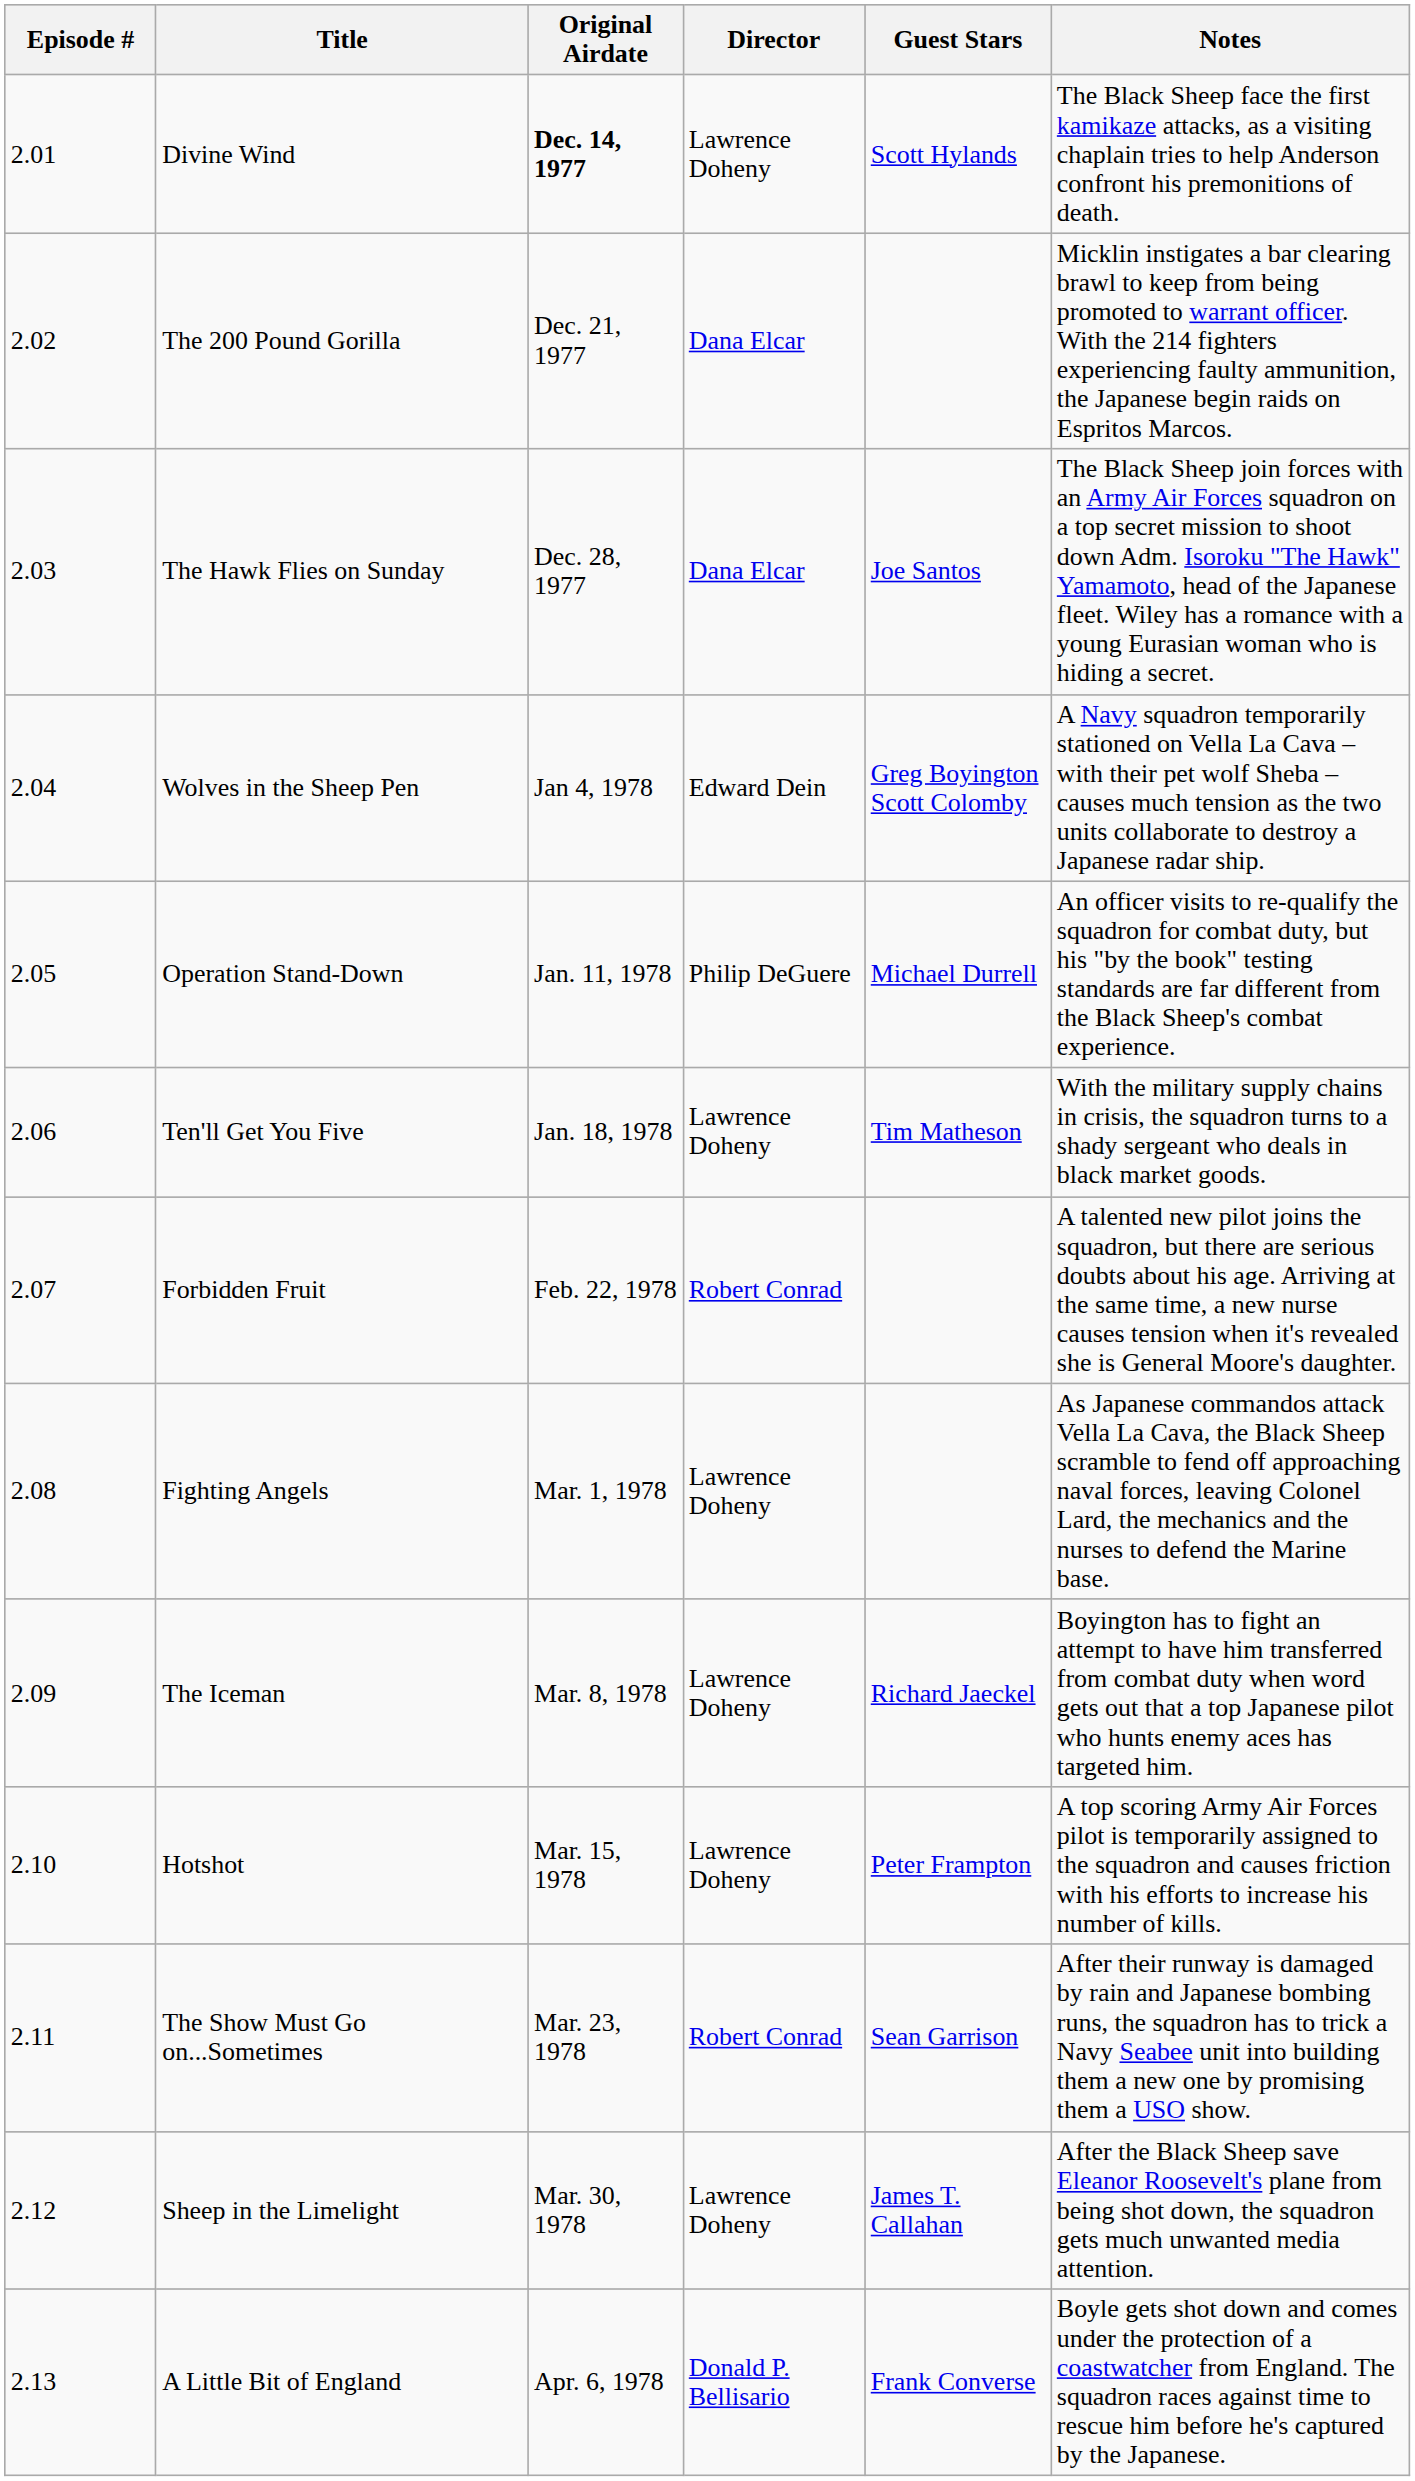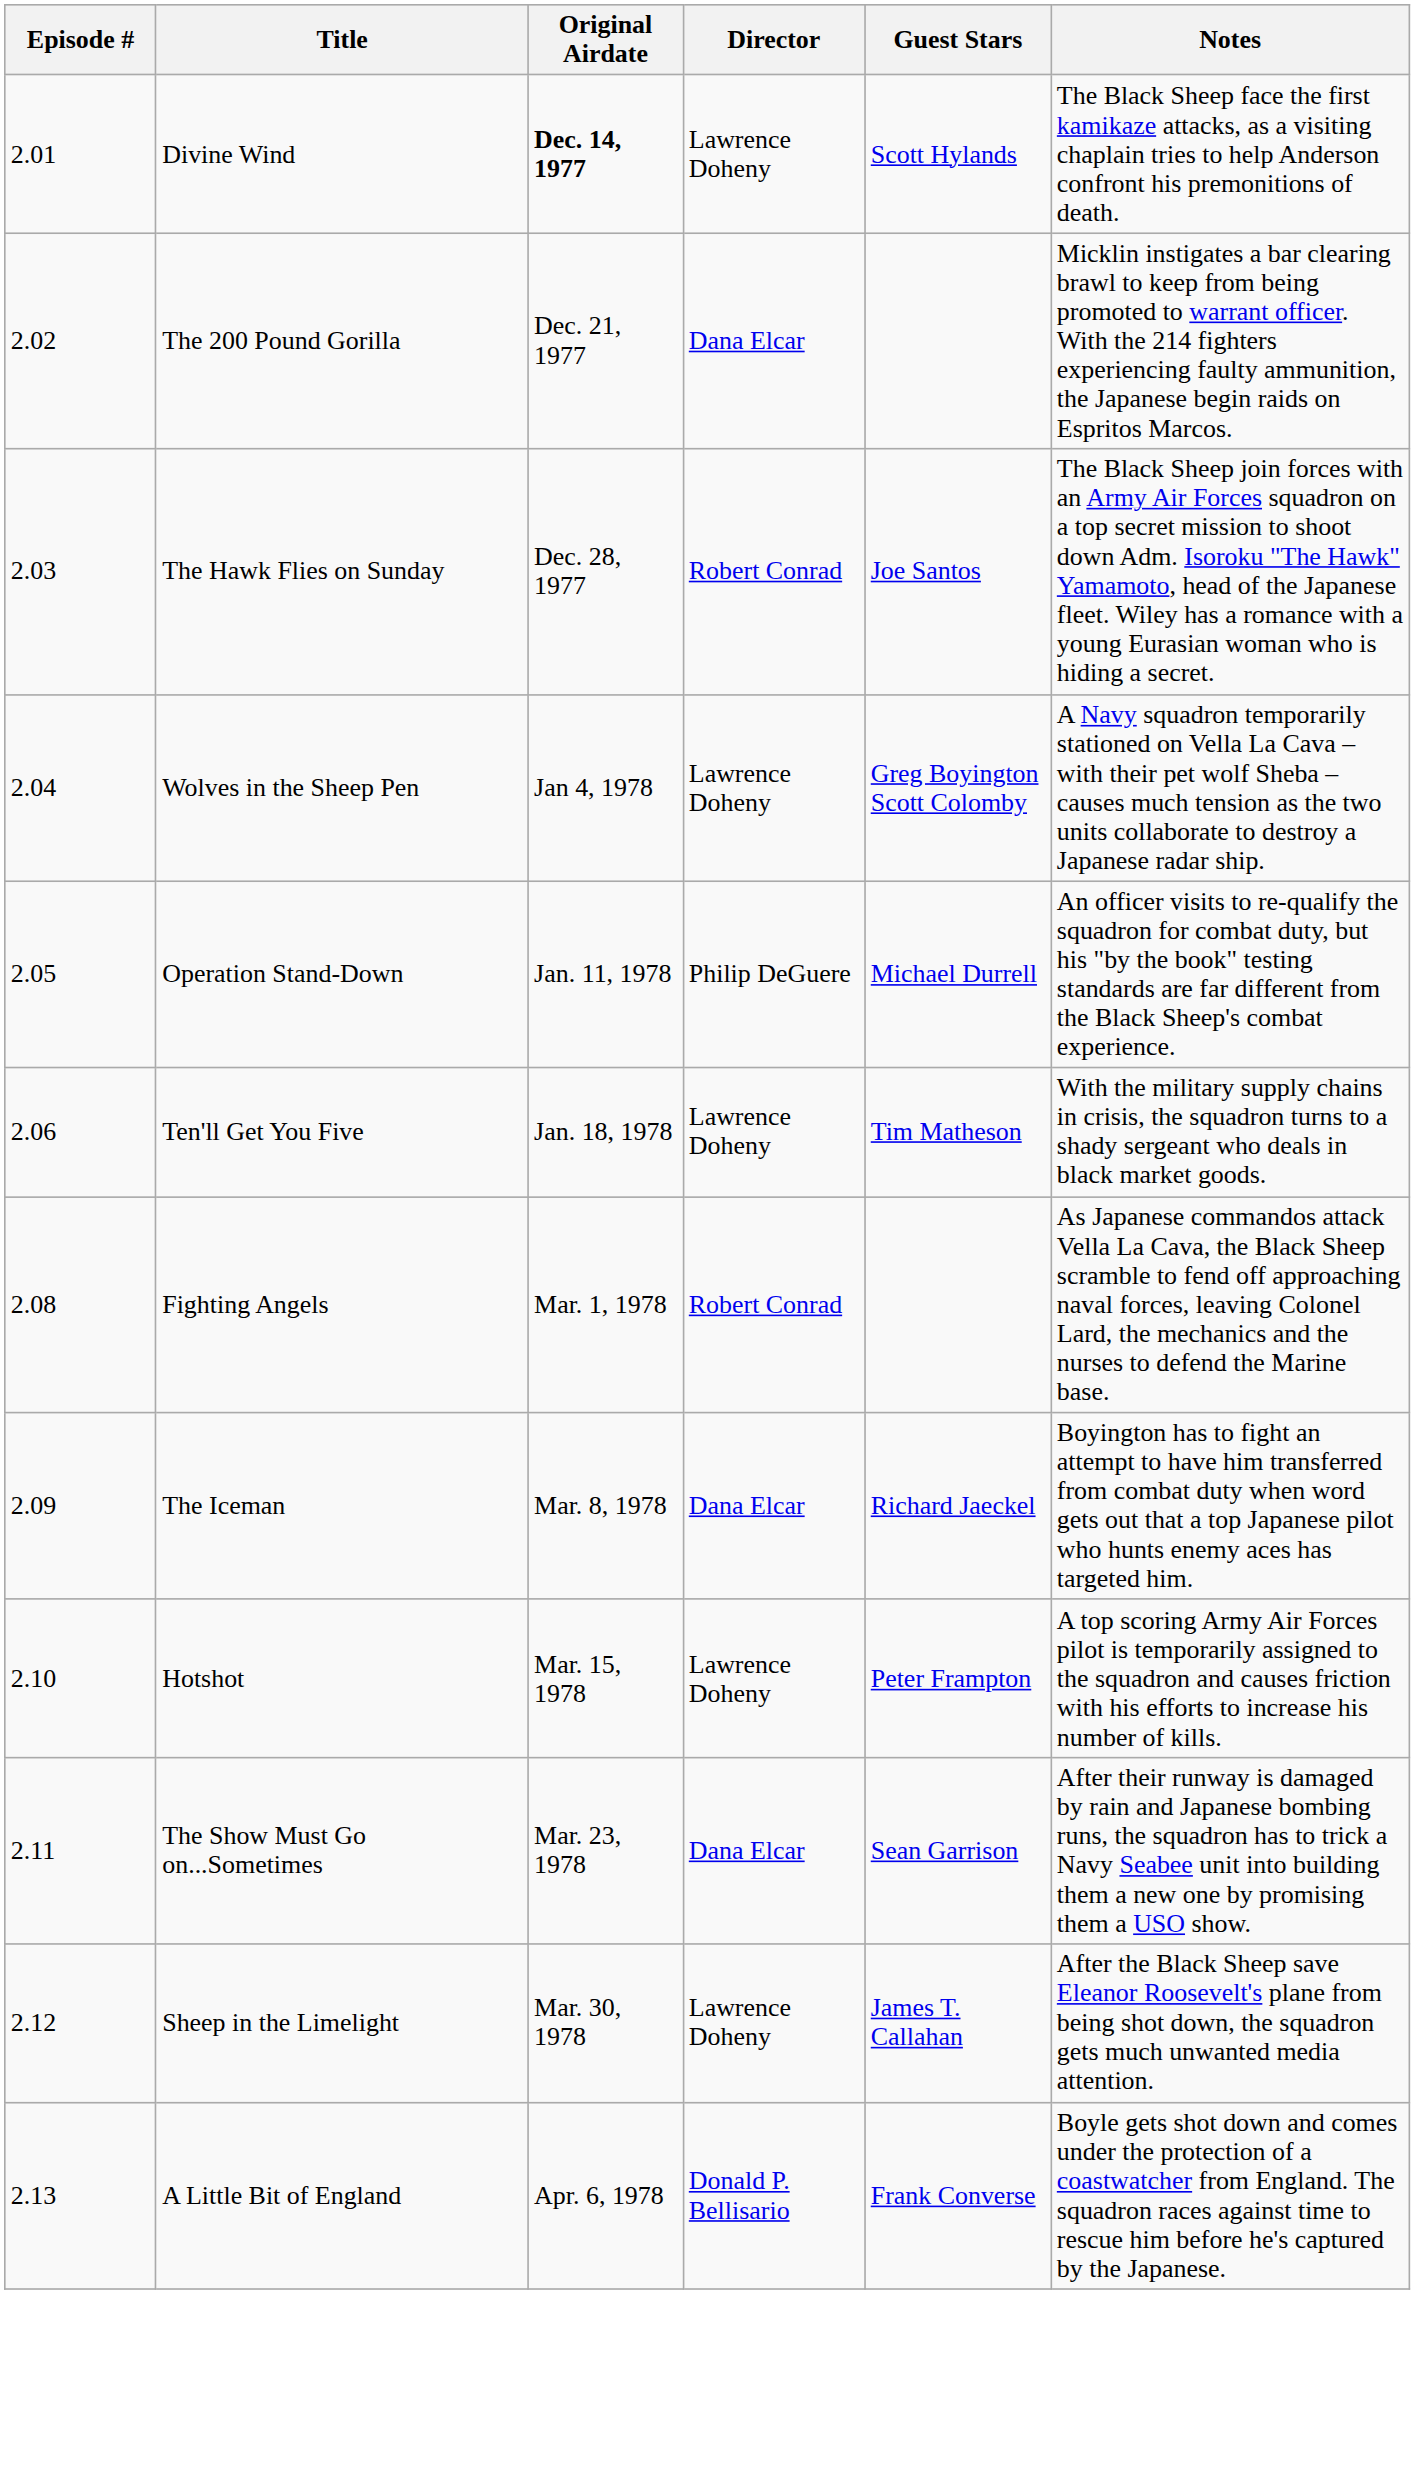 <table class="wikitable">
 <tr>
 <th style="width:8em;">Episode #</th>
 <th style="width:24em;">Title</th>
 <th style="width:8em;">Original Airdate</th>
 <th style="width:10em;">Director</th>
 <th style="width:10em;">Guest Stars</th>
 <th style="width:24em;">Notes</th>
 </tr>
 <tr>
 <td>2.01</td>
 <td>Divine Wind</td>
 <td><strong>Dec. 14, 1977</strong></td>
 <td>Lawrence Doheny</td>
 <td><a href='#'>Scott Hylands</a></td>
 <td>The Black Sheep face the first <a href='#'>kamikaze</a> attacks, as a visiting chaplain tries to help Anderson confront his premonitions of death.</td>
 </tr>
 <tr>
 <td>2.02</td>
 <td>The 200 Pound Gorilla</td>
 <td>Dec. 21, 1977</td>
 <td><a href='#'>Dana Elcar</a></td>
 <td></td>
 <td>Micklin instigates a bar clearing brawl to keep from being promoted to <a href='#'>warrant officer</a>. With the 214 fighters experiencing faulty ammunition, the Japanese begin raids on Espritos Marcos.</td>
 </tr>
 <tr>
 <td>2.03</td>
 <td>The Hawk Flies on Sunday</td>
 <td>Dec. 28, 1977</td>
-<td><a href='#'>Dana Elcar</a></td>
+<td><a href='#'>Robert Conrad</a></td>
 <td><a href='#'>Joe Santos</a></td>
 <td>The Black Sheep join forces with an <a href='#'>Army Air Forces</a> squadron on a top secret mission to shoot down Adm. <a href='#'>Isoroku "The Hawk" Yamamoto</a>, head of the Japanese fleet. Wiley has a romance with a young Eurasian woman who is hiding a secret.</td>
 </tr>
 <tr>
 <td>2.04</td>
 <td>Wolves in the Sheep Pen</td>
 <td>Jan 4, 1978</td>
-<td>Edward Dein</td>
+<td>Lawrence Doheny</td>
 <td><a href='#'>Greg Boyington</a><br><a href='#'>Scott Colomby</a></td>
 <td>A <a href='#'>Navy</a> squadron temporarily stationed on Vella La Cava – with their pet wolf Sheba – causes much tension as the two units collaborate to destroy a Japanese radar ship.</td>
 </tr>
 <tr>
 <td>2.05</td>
 <td>Operation Stand-Down</td>
 <td>Jan. 11, 1978</td>
 <td>Philip DeGuere</td>
 <td><a href='#'>Michael Durrell</a></td>
 <td>An officer visits to re-qualify the squadron for combat duty, but his "by the book" testing standards are far different from the Black Sheep's combat experience.</td>
 </tr>
 <tr>
 <td>2.06</td>
 <td>Ten'll Get You Five</td>
 <td>Jan. 18, 1978</td>
 <td>Lawrence Doheny</td>
 <td><a href='#'>Tim Matheson</a></td>
 <td>With the military supply chains in crisis, the squadron turns to a shady sergeant who deals in black market goods.</td>
 </tr>
 <tr>
-<td>2.07</td>
-<td>Forbidden Fruit</td>
-<td>Feb. 22, 1978</td>
-<td><a href='#'>Robert Conrad</a></td>
-<td></td>
-<td>A talented new pilot joins the squadron, but there are serious doubts about his age. Arriving at the same time, a new nurse causes tension when it's revealed she is General Moore's daughter.</td>
-</tr>
-<tr>
 <td>2.08</td>
 <td>Fighting Angels</td>
 <td>Mar. 1, 1978</td>
-<td>Lawrence Doheny</td>
+<td><a href='#'>Robert Conrad</a></td>
 <td></td>
 <td>As Japanese commandos attack Vella La Cava, the Black Sheep scramble to fend off approaching naval forces, leaving Colonel Lard, the mechanics and the nurses to defend the Marine base.</td>
 </tr>
 <tr>
 <td>2.09</td>
 <td>The Iceman</td>
 <td>Mar. 8, 1978</td>
-<td>Lawrence Doheny</td>
+<td><a href='#'>Dana Elcar</a></td>
 <td><a href='#'>Richard Jaeckel</a></td>
 <td>Boyington has to fight an attempt to have him transferred from combat duty when word gets out that a top Japanese pilot who hunts enemy aces has targeted him.</td>
 </tr>
 <tr>
 <td>2.10</td>
 <td>Hotshot</td>
 <td>Mar. 15, 1978</td>
 <td>Lawrence Doheny</td>
 <td><a href='#'>Peter Frampton</a></td>
 <td>A top scoring Army Air Forces pilot is temporarily assigned to the squadron and causes friction with his efforts to increase his number of kills.</td>
 </tr>
 <tr>
 <td>2.11</td>
 <td>The Show Must Go on...Sometimes</td>
 <td>Mar. 23, 1978</td>
-<td><a href='#'>Robert Conrad</a></td>
+<td><a href='#'>Dana Elcar</a></td>
 <td><a href='#'>Sean Garrison</a></td>
 <td>After their runway is damaged by rain and Japanese bombing runs, the squadron has to trick a Navy <a href='#'>Seabee</a> unit into building them a new one by promising them a <a href='#'>USO</a> show.</td>
 </tr>
 <tr>
 <td>2.12</td>
 <td>Sheep in the Limelight</td>
 <td>Mar. 30, 1978</td>
 <td>Lawrence Doheny</td>
 <td><a href='#'>James T. Callahan</a></td>
 <td>After the Black Sheep save <a href='#'>Eleanor Roosevelt's</a> plane from  being shot down, the squadron gets much unwanted media attention.</td>
 </tr>
 <tr>
 <td>2.13</td>
 <td>A Little Bit of England</td>
 <td>Apr. 6, 1978</td>
 <td><a href='#'>Donald P. Bellisario</a></td>
 <td><a href='#'>Frank Converse</a></td>
 <td>Boyle gets shot down and comes under the protection of a <a href='#'>coastwatcher</a> from England. The squadron races against time to rescue him before he's captured by the Japanese.</td>
 </tr>
 </table>
